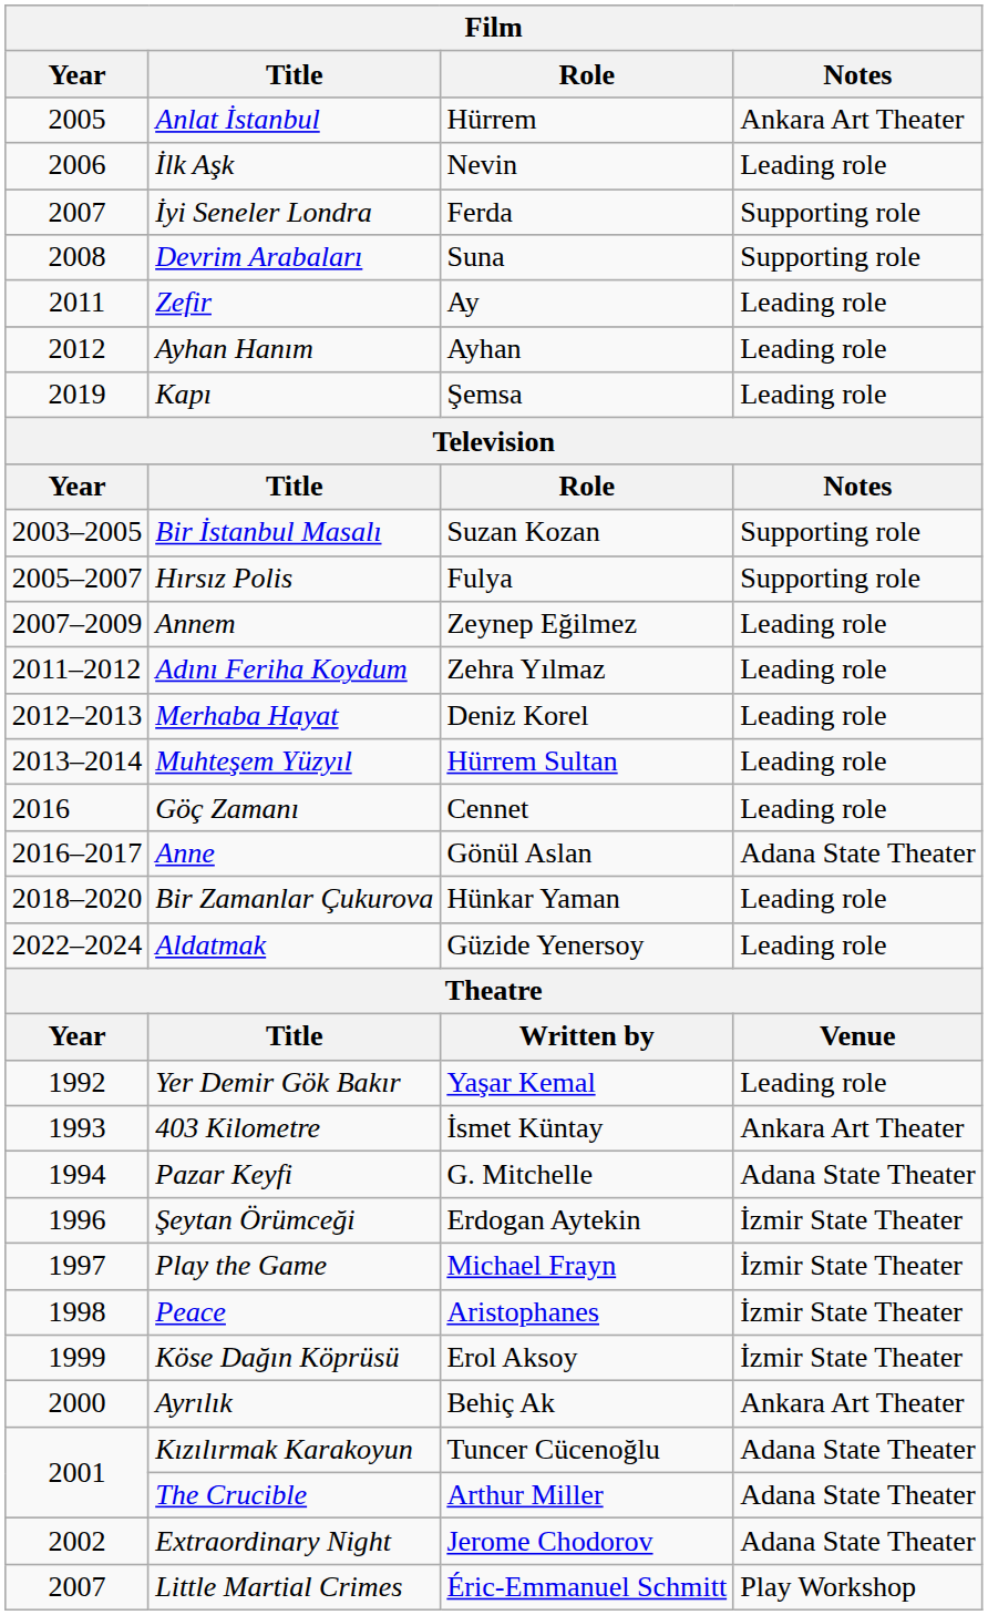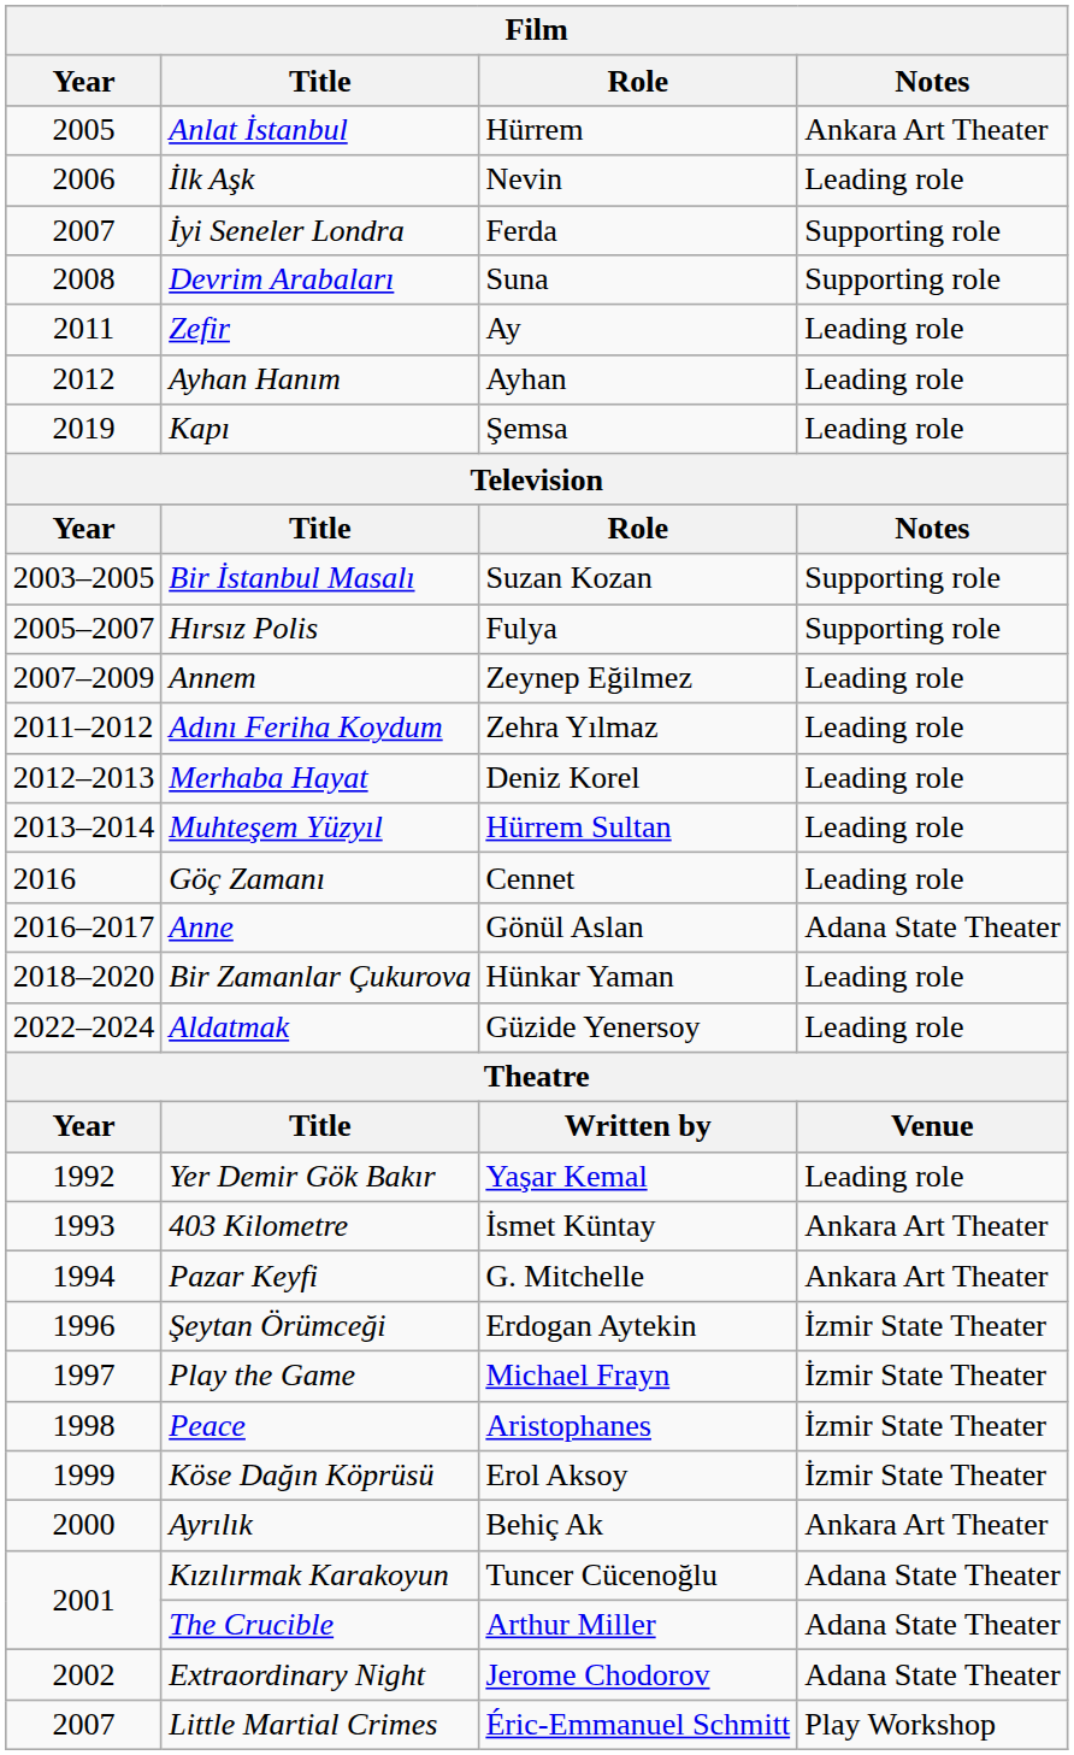 <table class="wikitable sortable">
 <tr>
 <th colspan="4">Film</th>
 </tr>
 <tr>
 <th>Year</th>
 <th>Title</th>
 <th>Role</th>
 <th>Notes</th>
 </tr>
 <tr>
 <td style="text-align:center;">2005</td>
 <td><em><a href='#'>Anlat İstanbul</a></em></td>
 <td>Hürrem</td>
 <td>Ankara Art Theater</td>
 </tr>
 <tr>
 <td style="text-align:center;">2006</td>
 <td><em>İlk Aşk</em></td>
 <td>Nevin</td>
 <td>Leading role</td>
 </tr>
 <tr>
 <td style="text-align:center;">2007</td>
 <td><em>İyi Seneler Londra</em></td>
 <td>Ferda</td>
 <td>Supporting role</td>
 </tr>
 <tr>
 <td style="text-align:center;">2008</td>
 <td><em><a href='#'>Devrim Arabaları</a></em></td>
 <td>Suna</td>
 <td>Supporting role</td>
 </tr>
 <tr>
 <td style="text-align:center;">2011</td>
 <td><em><a href='#'>Zefir</a></em></td>
 <td>Ay</td>
 <td>Leading role</td>
 </tr>
 <tr>
 <td style="text-align:center;">2012</td>
 <td><em>Ayhan Hanım</em></td>
 <td>Ayhan</td>
 <td>Leading role</td>
 </tr>
 <tr>
 <td style="text-align:center;">2019</td>
 <td><em>Kapı</em></td>
 <td>Şemsa</td>
 <td>Leading role</td>
 </tr>
 <tr>
 <th colspan=4>Television</th>
 </tr>
 <tr>
 <th>Year</th>
 <th>Title</th>
 <th>Role</th>
 <th>Notes</th>
 </tr>
 <tr>
 <td>2003–2005</td>
 <td><em><a href='#'>Bir İstanbul Masalı</a></em></td>
 <td>Suzan Kozan</td>
 <td>Supporting role</td>
 </tr>
 <tr>
 <td>2005–2007</td>
 <td><em>Hırsız Polis</em></td>
 <td>Fulya</td>
 <td>Supporting role</td>
 </tr>
 <tr>
 <td>2007–2009</td>
 <td><em>Annem</em></td>
 <td>Zeynep Eğilmez</td>
 <td>Leading role</td>
 </tr>
 <tr>
 <td>2011–2012</td>
 <td><em><a href='#'>Adını Feriha Koydum</a></em></td>
 <td>Zehra Yılmaz</td>
 <td>Leading role</td>
 </tr>
 <tr>
 <td>2012–2013</td>
 <td><em><a href='#'>Merhaba Hayat</a></em></td>
 <td>Deniz Korel</td>
 <td>Leading role</td>
 </tr>
 <tr>
 <td>2013–2014</td>
 <td><em><a href='#'>Muhteşem Yüzyıl</a></em></td>
 <td><a href='#'>Hürrem Sultan</a></td>
 <td>Leading role</td>
 </tr>
 <tr>
 <td>2016</td>
 <td><em>Göç Zamanı</em></td>
 <td>Cennet</td>
 <td>Leading role</td>
 </tr>
 <tr>
 <td>2016–2017</td>
 <td><em><a href='#'>Anne</a></em></td>
 <td>Gönül Aslan</td>
 <td>Adana State Theater</td>
 </tr>
 <tr>
 <td>2018–2020</td>
 <td><em>Bir Zamanlar Çukurova</em></td>
 <td>Hünkar Yaman</td>
 <td>Leading role</td>
 </tr>
 <tr>
 <td>2022–2024</td>
 <td><em><a href='#'>Aldatmak</a></em></td>
 <td>Güzide Yenersoy</td>
 <td>Leading role</td>
 </tr>
 <tr>
 <th colspan=4>Theatre</th>
 </tr>
 <tr>
 <th>Year</th>
 <th>Title</th>
 <th>Written by</th>
 <th>Venue</th>
 </tr>
 <tr>
 <td style="text-align:center;">1992</td>
 <td><em>Yer Demir Gök Bakır</em></td>
 <td><a href='#'>Yaşar Kemal</a></td>
 <td>Leading role</td>
 </tr>
 <tr>
 <td style="text-align:center;">1993</td>
 <td><em>403 Kilometre</em></td>
 <td>İsmet Küntay</td>
 <td>Ankara Art Theater</td>
 </tr>
 <tr>
 <td style="text-align:center;">1994</td>
 <td><em>Pazar Keyfi</em></td>
 <td>G. Mitchelle</td>
-<td>Adana State Theater</td>
+<td>Ankara Art Theater</td>
 </tr>
 <tr>
 <td style="text-align:center;">1996</td>
 <td><em>Şeytan Örümceği</em></td>
 <td>Erdogan Aytekin</td>
 <td>İzmir State Theater</td>
 </tr>
 <tr>
 <td style="text-align:center;">1997</td>
 <td><em>Play the Game</em></td>
 <td><a href='#'>Michael Frayn</a></td>
 <td>İzmir State Theater</td>
 </tr>
 <tr>
 <td style="text-align:center;">1998</td>
 <td><em><a href='#'>Peace</a></em></td>
 <td><a href='#'>Aristophanes</a></td>
 <td>İzmir State Theater</td>
 </tr>
 <tr>
 <td style="text-align:center;">1999</td>
 <td><em>Köse Dağın Köprüsü</em></td>
 <td>Erol Aksoy</td>
 <td>İzmir State Theater</td>
 </tr>
 <tr>
 <td style="text-align:center;">2000</td>
 <td><em>Ayrılık</em></td>
 <td>Behiç Ak</td>
 <td>Ankara Art Theater</td>
 </tr>
 <tr>
 <td style="text-align:center;" rowspan=2>2001</td>
 <td><em>Kızılırmak Karakoyun</em></td>
 <td>Tuncer Cücenoğlu</td>
 <td>Adana State Theater</td>
 </tr>
 <tr>
 <td><em><a href='#'>The Crucible</a></em></td>
 <td><a href='#'>Arthur Miller</a></td>
 <td>Adana State Theater</td>
 </tr>
 <tr>
 <td style="text-align:center;">2002</td>
 <td><em>Extraordinary Night</em></td>
 <td><a href='#'>Jerome Chodorov</a></td>
 <td>Adana State Theater</td>
 </tr>
 <tr>
 <td style="text-align:center;">2007</td>
 <td><em>Little Martial Crimes</em></td>
 <td><a href='#'>Éric-Emmanuel Schmitt</a></td>
 <td>Play Workshop</td>
 </tr>
 </table>
